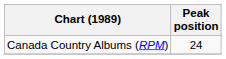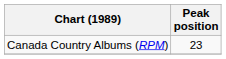 <table class="wikitable sortable">
 <tr>
 <th>Chart (1989)</th>
 <th>Peak<br>position</th>
 </tr>
 <tr>
 <td>Canada Country Albums (<em><a href='#'>RPM</a></em>)</td>
-<td align="center">24</td>
+<td align="center">23</td>
 </tr>
 <tr>
 </tr>
 </table>
